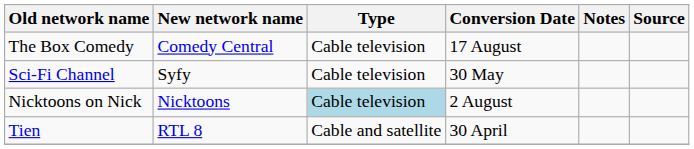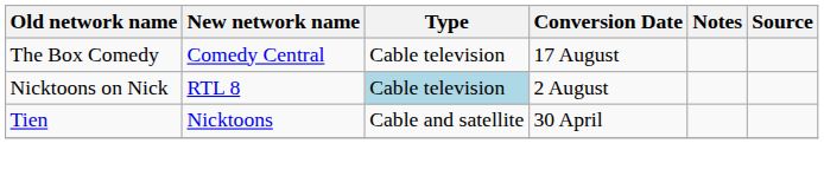 <table class="wikitable">
 <tr>
 <th>Old network name</th>
 <th>New network name</th>
 <th>Type</th>
 <th>Conversion Date</th>
 <th>Notes</th>
 <th>Source</th>
 </tr>
 <tr>
 <td>The Box Comedy</td>
 <td><a href='#'>Comedy Central</a></td>
 <td>Cable television</td>
 <td>17 August</td>
 <td></td>
 <td></td>
 </tr>
 <tr>
-<td><a href='#'>Sci-Fi Channel</a></td>
-<td>Syfy</td>
-<td>Cable television</td>
-<td>30 May</td>
-<td></td>
-<td></td>
-</tr>
-<tr>
 <td>Nicktoons on Nick</td>
-<td><a href='#'>Nicktoons</a></td>
+<td><a href='#'>RTL 8</a></td>
 <td style="background: lightblue;">Cable television</td>
 <td>2 August</td>
 <td></td>
 <td></td>
 </tr>
 <tr>
 <td><a href='#'>Tien</a></td>
-<td><a href='#'>RTL 8</a></td>
+<td><a href='#'>Nicktoons</a></td>
 <td>Cable and satellite</td>
 <td>30 April</td>
 <td></td>
 <td></td>
 </tr>
 <tr>
 </tr>
 </table>
